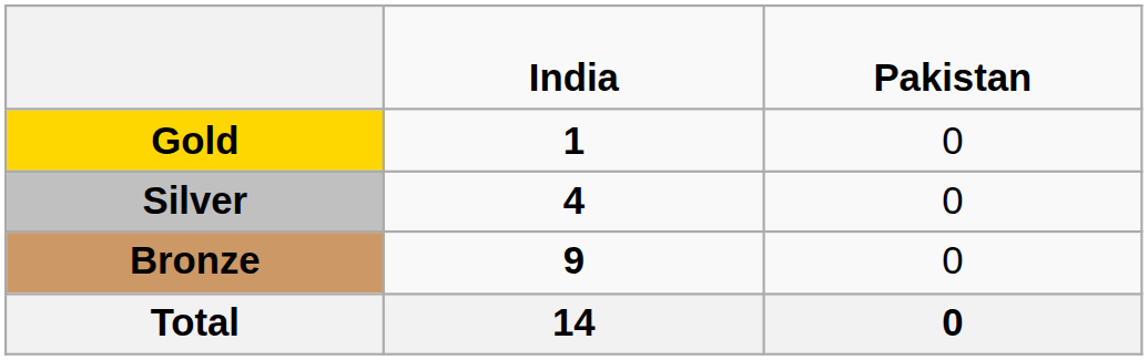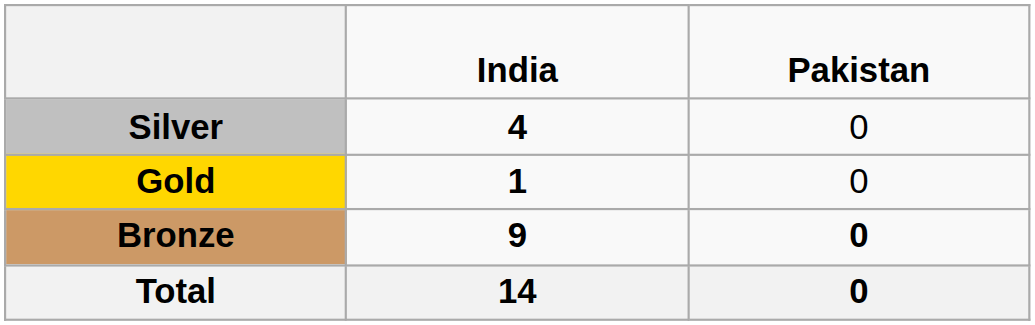 <table class="wikitable" style="text-align:center">
 <tr>
 <th style="width:150px;"></th>
 <td style="width:150px;" style="background-color:#0044AA"><span><br><strong>India</strong></span></td>
 <td style="width:150px;"style="background-color:green"><span><br><strong>Pakistan</strong></span></td>
 </tr>
 <tr>
+<td style="background:silver"><strong>Silver</strong></td>
+<td><strong>4</strong></td>
+<td>0</td>
+</tr>
+<tr>
 <td style="background:gold"><strong>Gold</strong></td>
 <td><strong>1</strong></td>
 <td>0</td>
 </tr>
 <tr>
-<td style="background:silver"><strong>Silver</strong></td>
-<td><strong>4</strong></td>
-<td>0</td>
-</tr>
-<tr>
 <td style="background:#cc9966"><strong>Bronze</strong></td>
 <td><strong>9</strong></td>
-<td>0</td>
+<td><strong>0</strong></td>
 </tr>
 <tr>
 <th>Total</th>
 <th><strong>14</strong></th>
 <th>0</th>
 </tr>
 </table>
